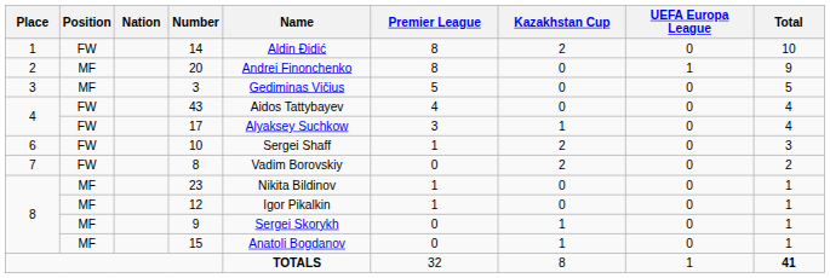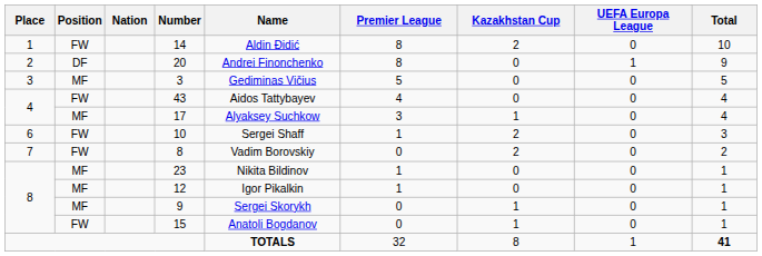 <table class="wikitable" style="font-size: 95%; text-align: center;">
 <tr>
 <th width=60>Place</th>
 <th width=60>Position</th>
 <th width=60>Nation</th>
 <th width=60>Number</th>
 <th width=175>Name</th>
 <th width=150><a href='#'>Premier League</a></th>
 <th width=150><a href='#'>Kazakhstan Cup</a></th>
 <th width=150><a href='#'>UEFA Europa League</a></th>
 <th width=80><strong>Total</strong></th>
 </tr>
 <tr>
 <td>1</td>
 <td>FW</td>
 <td></td>
 <td>14</td>
 <td><a href='#'>Aldin Đidić</a></td>
 <td>8</td>
 <td>2</td>
 <td>0</td>
 <td>10</td>
 </tr>
 <tr>
 <td>2</td>
-<td>MF</td>
+<td>DF</td>
 <td></td>
 <td>20</td>
 <td><a href='#'>Andrei Finonchenko</a></td>
 <td>8</td>
 <td>0</td>
 <td>1</td>
 <td>9</td>
 </tr>
 <tr>
 <td>3</td>
 <td>MF</td>
 <td></td>
 <td>3</td>
 <td><a href='#'>Gediminas Vičius</a></td>
 <td>5</td>
 <td>0</td>
 <td>0</td>
 <td>5</td>
 </tr>
 <tr>
 <td rowspan="2">4</td>
 <td>FW</td>
 <td></td>
 <td>43</td>
 <td>Aidos Tattybayev</td>
 <td>4</td>
 <td>0</td>
 <td>0</td>
 <td>4</td>
 </tr>
 <tr>
-<td>FW</td>
+<td>MF</td>
 <td></td>
 <td>17</td>
 <td><a href='#'>Alyaksey Suchkow</a></td>
 <td>3</td>
 <td>1</td>
 <td>0</td>
 <td>4</td>
 </tr>
 <tr>
 <td>6</td>
 <td>FW</td>
 <td></td>
 <td>10</td>
 <td>Sergei Shaff</td>
 <td>1</td>
 <td>2</td>
 <td>0</td>
 <td>3</td>
 </tr>
 <tr>
 <td>7</td>
 <td>FW</td>
 <td></td>
 <td>8</td>
 <td>Vadim Borovskiy</td>
 <td>0</td>
 <td>2</td>
 <td>0</td>
 <td>2</td>
 </tr>
 <tr>
 <td rowspan="4">8</td>
 <td>MF</td>
 <td></td>
 <td>23</td>
 <td>Nikita Bildinov</td>
 <td>1</td>
 <td>0</td>
 <td>0</td>
 <td>1</td>
 </tr>
 <tr>
 <td>MF</td>
 <td></td>
 <td>12</td>
 <td>Igor Pikalkin</td>
 <td>1</td>
 <td>0</td>
 <td>0</td>
 <td>1</td>
 </tr>
 <tr>
 <td>MF</td>
 <td></td>
 <td>9</td>
 <td><a href='#'>Sergei Skorykh</a></td>
 <td>0</td>
 <td>1</td>
 <td>0</td>
 <td>1</td>
 </tr>
 <tr>
-<td>MF</td>
+<td>FW</td>
 <td></td>
 <td>15</td>
 <td><a href='#'>Anatoli Bogdanov</a></td>
 <td>0</td>
 <td>1</td>
 <td>0</td>
 <td>1</td>
 </tr>
 <tr>
 <td colspan="4"></td>
 <td><strong>TOTALS</strong></td>
 <td>32</td>
 <td>8</td>
 <td>1</td>
 <td><strong>41</strong></td>
 </tr>
 </table>
